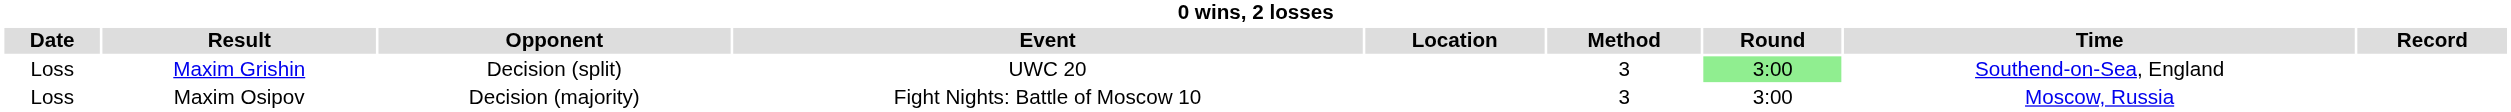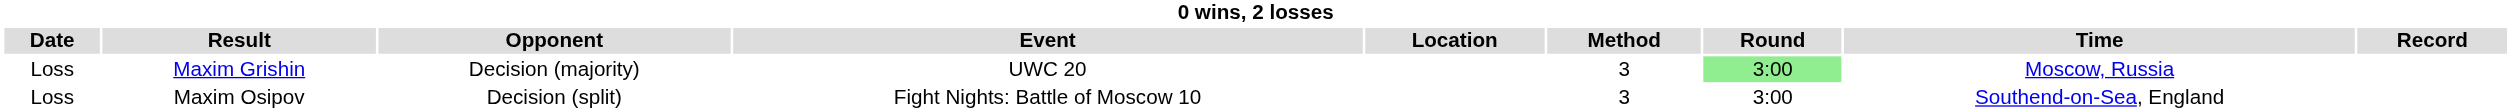 <table class="toccolours" width=98% style="clear:both; margin:1.5em auto; text-align:center;">
 <tr>
 <th colspan=9><strong>0 wins, 2 losses</strong></th>
 </tr>
 <tr bgcolor="#dddddd">
 <th>Date</th>
 <th>Result</th>
 <th>Opponent</th>
 <th>Event</th>
 <th>Location</th>
 <th>Method</th>
 <th>Round</th>
 <th>Time</th>
 <th>Record</th>
 </tr>
 <tr>
 <td>Loss</td>
 <td><a href='#'>Maxim Grishin</a></td>
-<td>Decision (split)</td>
+<td>Decision (majority)</td>
 <td>UWC 20</td>
 <td></td>
 <td align="center">3</td>
 <td align="center" style="background: lightgreen;">3:00</td>
-<td><a href='#'>Southend-on-Sea</a>, England</td>
+<td><a href='#'>Moscow, Russia</a></td>
 <td></td>
 </tr>
 <tr>
 <td>Loss</td>
 <td>Maxim Osipov</td>
-<td>Decision (majority)</td>
+<td>Decision (split)</td>
 <td>Fight Nights: Battle of Moscow 10</td>
 <td></td>
 <td align="center">3</td>
 <td align="center">3:00</td>
-<td><a href='#'>Moscow, Russia</a></td>
+<td><a href='#'>Southend-on-Sea</a>, England</td>
 <td></td>
 </tr>
 <tr>
 </tr>
 </table>
